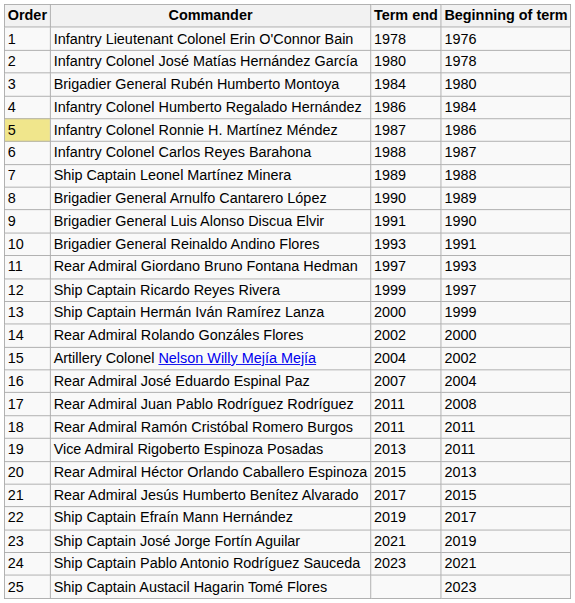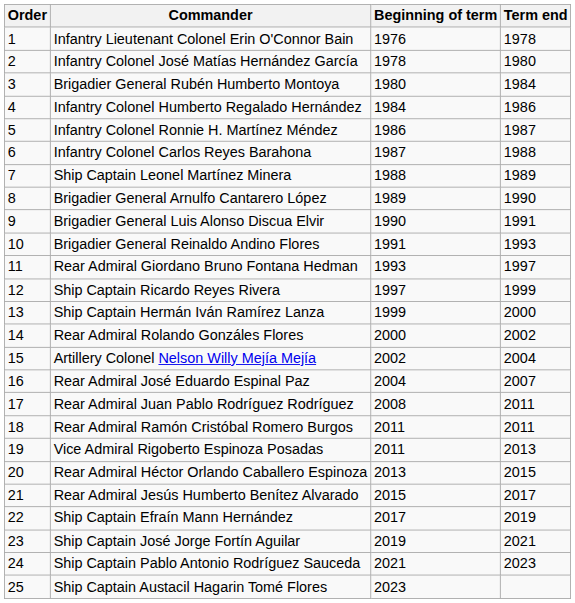 <table class="wikitable">
 <tr>
 <th>Order</th>
 <th>Commander</th>
+<th>Beginning of term</th>
 <th>Term end</th>
-<th>Beginning of term</th>
 </tr>
 <tr>
 <td>1</td>
 <td>Infantry Lieutenant Colonel Erin O'Connor Bain</td>
+<td>1976</td>
 <td>1978</td>
-<td>1976</td>
 </tr>
 <tr>
 <td>2</td>
 <td>Infantry Colonel José Matías Hernández García</td>
+<td>1978</td>
 <td>1980</td>
-<td>1978</td>
 </tr>
 <tr>
 <td>3</td>
 <td>Brigadier General Rubén Humberto Montoya</td>
+<td>1980</td>
 <td>1984</td>
-<td>1980</td>
 </tr>
 <tr>
 <td>4</td>
 <td>Infantry Colonel Humberto Regalado Hernández</td>
+<td>1984</td>
 <td>1986</td>
-<td>1984</td>
 </tr>
 <tr>
-<td style="background: khaki;">5</td>
+<td>5</td>
 <td>Infantry Colonel Ronnie H. Martínez Méndez</td>
+<td>1986</td>
 <td>1987</td>
-<td>1986</td>
 </tr>
 <tr>
 <td>6</td>
 <td>Infantry Colonel Carlos Reyes Barahona</td>
+<td>1987</td>
 <td>1988</td>
-<td>1987</td>
 </tr>
 <tr>
 <td>7</td>
 <td>Ship Captain Leonel Martínez Minera</td>
+<td>1988</td>
 <td>1989</td>
-<td>1988</td>
 </tr>
 <tr>
 <td>8</td>
 <td>Brigadier General Arnulfo Cantarero López</td>
+<td>1989</td>
 <td>1990</td>
-<td>1989</td>
 </tr>
 <tr>
 <td>9</td>
 <td>Brigadier General Luis Alonso Discua Elvir</td>
+<td>1990</td>
 <td>1991</td>
-<td>1990</td>
 </tr>
 <tr>
 <td>10</td>
 <td>Brigadier General Reinaldo Andino Flores</td>
+<td>1991</td>
 <td>1993</td>
-<td>1991</td>
 </tr>
 <tr>
 <td>11</td>
 <td>Rear Admiral Giordano Bruno Fontana Hedman</td>
+<td>1993</td>
 <td>1997</td>
-<td>1993</td>
 </tr>
 <tr>
 <td>12</td>
 <td>Ship Captain Ricardo Reyes Rivera</td>
+<td>1997</td>
 <td>1999</td>
-<td>1997</td>
 </tr>
 <tr>
 <td>13</td>
 <td>Ship Captain Hermán Iván Ramírez Lanza</td>
+<td>1999</td>
 <td>2000</td>
-<td>1999</td>
 </tr>
 <tr>
 <td>14</td>
 <td>Rear Admiral Rolando Gonzáles Flores</td>
+<td>2000</td>
 <td>2002</td>
-<td>2000</td>
 </tr>
 <tr>
 <td>15</td>
 <td>Artillery Colonel <a href='#'>Nelson Willy Mejía Mejía</a></td>
+<td>2002</td>
 <td>2004</td>
-<td>2002</td>
 </tr>
 <tr>
 <td>16</td>
 <td>Rear Admiral José Eduardo Espinal Paz</td>
+<td>2004</td>
 <td>2007</td>
-<td>2004</td>
 </tr>
 <tr>
 <td>17</td>
 <td>Rear Admiral Juan Pablo Rodríguez Rodríguez</td>
+<td>2008</td>
 <td>2011</td>
-<td>2008</td>
 </tr>
 <tr>
 <td>18</td>
 <td>Rear Admiral Ramón Cristóbal Romero Burgos</td>
 <td>2011</td>
 <td>2011</td>
 </tr>
 <tr>
 <td>19</td>
 <td>Vice Admiral Rigoberto Espinoza Posadas</td>
+<td>2011</td>
 <td>2013</td>
-<td>2011</td>
 </tr>
 <tr>
 <td>20</td>
 <td>Rear Admiral Héctor Orlando Caballero Espinoza</td>
+<td>2013</td>
 <td>2015</td>
-<td>2013</td>
 </tr>
 <tr>
 <td>21</td>
 <td>Rear Admiral Jesús Humberto Benítez Alvarado</td>
+<td>2015</td>
 <td>2017</td>
-<td>2015</td>
 </tr>
 <tr>
 <td>22</td>
 <td>Ship Captain Efraín Mann Hernández</td>
+<td>2017</td>
 <td>2019</td>
-<td>2017</td>
 </tr>
 <tr>
 <td>23</td>
 <td>Ship Captain José Jorge Fortín Aguilar</td>
+<td>2019</td>
 <td>2021</td>
-<td>2019</td>
 </tr>
 <tr>
 <td>24</td>
 <td>Ship Captain Pablo Antonio Rodríguez Sauceda</td>
+<td>2021</td>
 <td>2023</td>
-<td>2021</td>
 </tr>
 <tr>
 <td>25</td>
 <td>Ship Captain Austacil Hagarin Tomé Flores</td>
+<td>2023</td>
 <td></td>
-<td>2023</td>
 </tr>
 </table>
